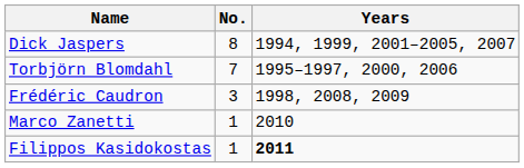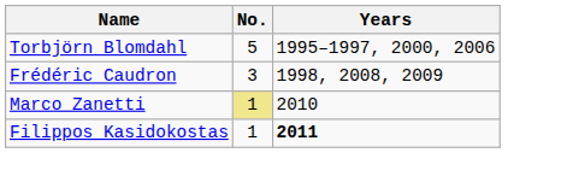 <table class="wikitable" border="1">
 <tr>
 <th>Name</th>
 <th>No.</th>
 <th>Years</th>
 </tr>
 <tr>
-<td> <a href='#'>Dick Jaspers</a></td>
-<td style="text-align:center">8</td>
-<td>1994, 1999, 2001–2005, 2007</td>
-</tr>
-<tr>
 <td> <a href='#'>Torbjörn Blomdahl</a></td>
-<td style="text-align:center">7</td>
+<td style="text-align:center">5</td>
 <td>1995–1997, 2000, 2006</td>
 </tr>
 <tr>
 <td> <a href='#'>Frédéric Caudron</a></td>
 <td style="text-align:center">3</td>
 <td>1998, 2008, 2009</td>
 </tr>
 <tr>
 <td> <a href='#'>Marco Zanetti</a></td>
-<td style="text-align:center">1</td>
+<td style="background: khaki; text-align:center">1</td>
 <td>2010</td>
 </tr>
 <tr>
 <td> <a href='#'>Filippos Kasidokostas</a></td>
 <td style="text-align:center">1</td>
 <td><strong>2011</strong></td>
 </tr>
 </table>
